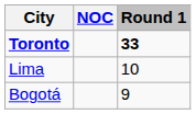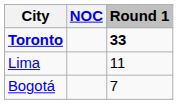 <table class="wikitable">
 <tr>
 <th>City</th>
 <th><a href='#'>NOC</a></th>
 <td style="background:silver;"><strong>Round 1</strong></td>
 </tr>
 <tr>
 <td><strong><a href='#'>Toronto</a></strong></td>
 <td></td>
 <td><strong>33</strong></td>
 </tr>
 <tr>
 <td><a href='#'>Lima</a></td>
 <td></td>
-<td>10</td>
+<td>11</td>
 </tr>
 <tr>
 <td><a href='#'>Bogotá</a></td>
 <td></td>
-<td>9</td>
+<td>7</td>
 </tr>
 </table>
